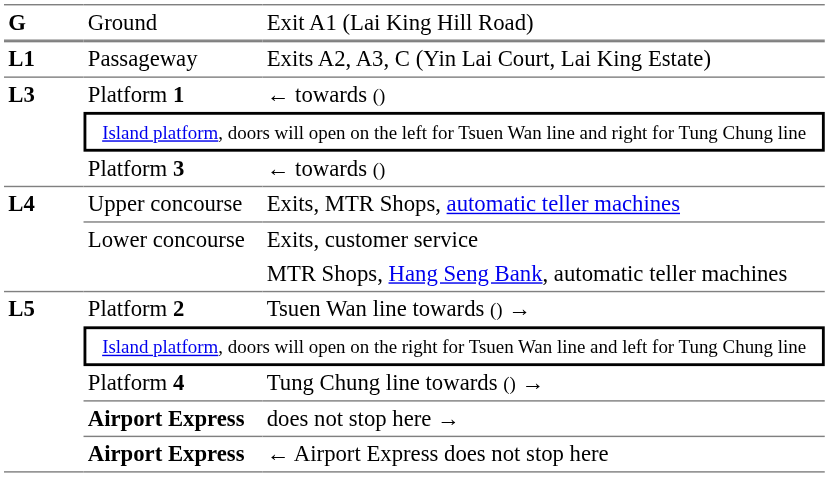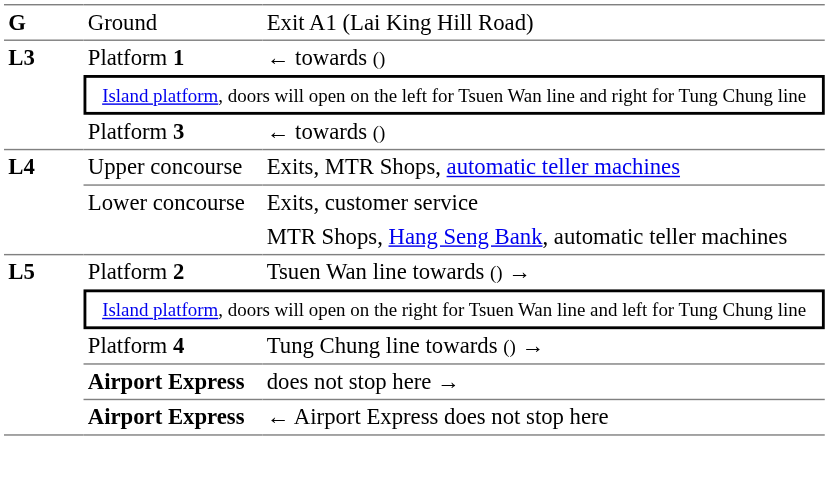 <table border=0 cellspacing=0 cellpadding=3>
 <tr>
 <td style="border-bottom:solid 1px gray;border-top:solid 1px gray;width:50px;"><strong>G</strong></td>
 <td style="border-top:solid 1px gray;border-bottom:solid 1px gray;width:120px;">Ground</td>
 <td style="border-top:solid 1px gray;border-bottom:solid 1px gray;width:390px;">Exit A1 (Lai King Hill Road)</td>
-</tr>
-<tr>
-<td style="border-bottom:solid 1px gray;border-top:solid 1px gray;width:50px;"><strong>L1</strong></td>
-<td style="border-top:solid 1px gray;border-bottom:solid 1px gray;width:120px;">Passageway</td>
-<td style="border-top:solid 1px gray;border-bottom:solid 1px gray;width:390px;">Exits A2, A3, C (Yin Lai Court, Lai King Estate)</td>
 </tr>
 <tr>
 <td style="border-bottom:solid 1px gray;vertical-align:top;" rowspan=3><strong>L3</strong></td>
 <td>Platform <span><strong>1</strong></span></td>
 <td>←  towards  <small>()</small></td>
 </tr>
 <tr>
 <td style="border-top:solid 2px black;border-right:solid 2px black;border-left:solid 2px black;border-bottom:solid 2px black;text-align:center;" colspan=2><small><a href='#'>Island platform</a>, doors will open on the left for Tsuen Wan line and right for Tung Chung line</small></td>
 </tr>
 <tr>
 <td style="border-bottom:solid 1px gray;">Platform <span><strong>3</strong></span></td>
 <td style="border-bottom:solid 1px gray;">←  towards  <small>()</small></td>
 </tr>
 <tr>
 <td style="border-bottom:solid 1px gray;vertical-align:top;" rowspan=3><strong>L4</strong></td>
 <td style="border-bottom:solid 1px gray;">Upper concourse</td>
 <td style="border-bottom:solid 1px gray;">Exits, MTR Shops, <a href='#'>automatic teller machines</a></td>
 </tr>
 <tr>
 <td style="border-bottom:solid 1px gray;vertical-align:top;" rowspan=2>Lower concourse</td>
 <td>Exits, customer service</td>
 </tr>
 <tr>
 <td style="border-bottom:solid 1px gray;">MTR Shops, <a href='#'>Hang Seng Bank</a>, automatic teller machines</td>
 </tr>
 <tr>
 <td style="border-bottom:solid 1px gray;vertical-align:top;" rowspan=5><strong>L5</strong></td>
 <td>Platform <span><strong>2</strong></span></td>
 <td>  Tsuen Wan line towards  <small>()</small> →</td>
 </tr>
 <tr>
 <td style="border-top:solid 2px black;border-right:solid 2px black;border-left:solid 2px black;border-bottom:solid 2px black;text-align:center;" colspan=2><small><a href='#'>Island platform</a>, doors will open on the right for Tsuen Wan line and left for Tung Chung line</small></td>
 </tr>
 <tr>
 <td style="border-bottom:solid 1px gray;">Platform <span><strong>4</strong></span></td>
 <td style="border-bottom:solid 1px gray;">  Tung Chung line towards  <small>()</small> →</td>
 </tr>
 <tr>
 <td style="border-bottom:solid 1px gray;"><span><strong>Airport Express</strong></span></td>
 <td style="border-bottom:solid 1px gray;">  does not stop here →</td>
 </tr>
 <tr>
 <td style="border-bottom:solid 1px gray;"><span><strong>Airport Express</strong></span></td>
 <td style="border-bottom:solid 1px gray;">←  Airport Express does not stop here</td>
 </tr>
 </table>
